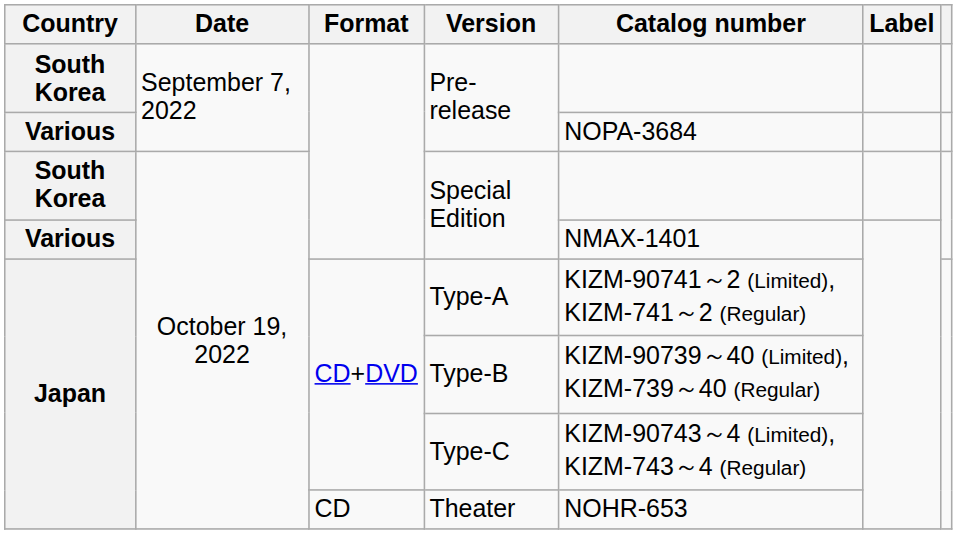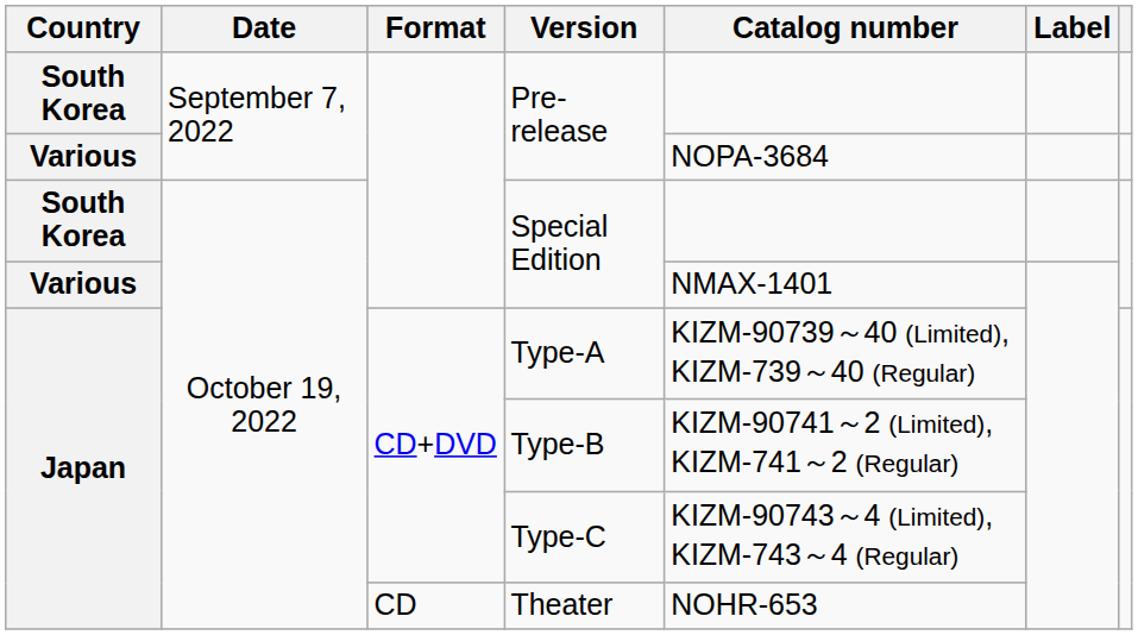 <table class="wikitable plainrowheaders">
 <tr>
 <th scope="col">Country</th>
 <th>Date</th>
 <th>Format</th>
 <th>Version</th>
 <th>Catalog number</th>
 <th>Label</th>
 <th></th>
 </tr>
 <tr>
 <th scope="row">South Korea</th>
 <td scope="row" rowspan=2>September 7, 2022</td>
 <td scope="row" rowspan=4></td>
 <td scope="row" rowspan=2>Pre-release</td>
 <td></td>
 <td></td>
 <td></td>
 </tr>
 <tr>
 <th scope="row">Various</th>
 <td>NOPA-3684</td>
 <td><a href='#'></a></td>
 <td></td>
 </tr>
 <tr>
 <th scope="row">South Korea</th>
 <td scope="row" rowspan=6 style="text-align:center">October 19, 2022</td>
 <td scope="row" rowspan=2>Special Edition</td>
 <td></td>
 <td></td>
 </tr>
 <tr>
 <th scope="row" rowspan=1>Various</th>
 <td>NMAX-1401</td>
 <td rowspan=5></td>
 </tr>
 <tr>
 <th scope="row" rowspan=4>Japan</th>
 <td rowspan=3><a href='#'>CD</a>+<a href='#'>DVD</a></td>
 <td>Type-A</td>
-<td>KIZM-90741～2 <small>(Limited)</small>, KIZM-741～2 <small>(Regular)</small></td>
+<td>KIZM-90739～40 <small>(Limited)</small>, KIZM-739～40 <small>(Regular)</small></td>
 <td rowspan=5 style="text-align:center"></td>
 </tr>
 <tr>
 <td>Type-B</td>
-<td>KIZM-90739～40 <small>(Limited)</small>, KIZM-739～40 <small>(Regular)</small></td>
+<td>KIZM-90741～2 <small>(Limited)</small>, KIZM-741～2 <small>(Regular)</small></td>
 </tr>
 <tr>
 <td>Type-C</td>
 <td>KIZM-90743～4 <small>(Limited)</small>, KIZM-743～4 <small>(Regular)</small></td>
 </tr>
 <tr>
 <td>CD</td>
 <td>Theater</td>
 <td>NOHR-653</td>
 </tr>
 </table>
